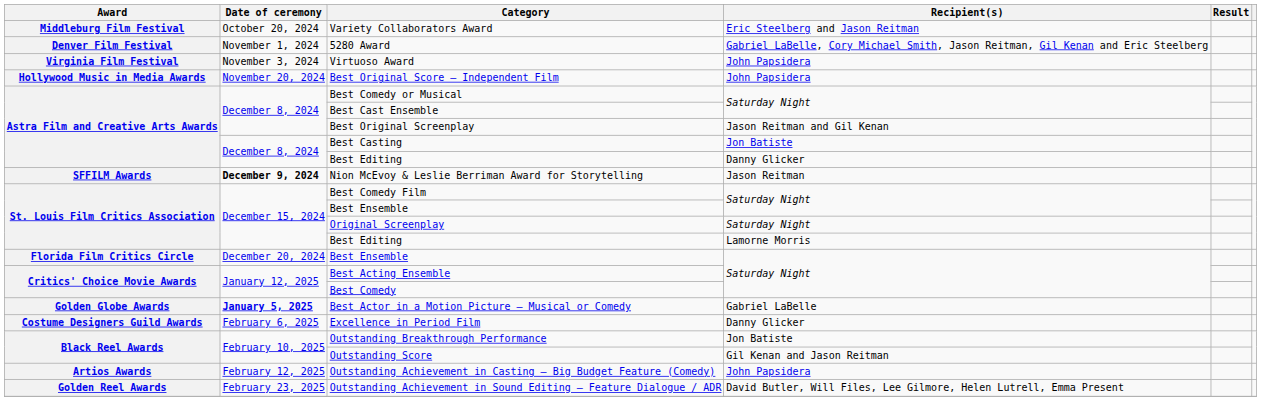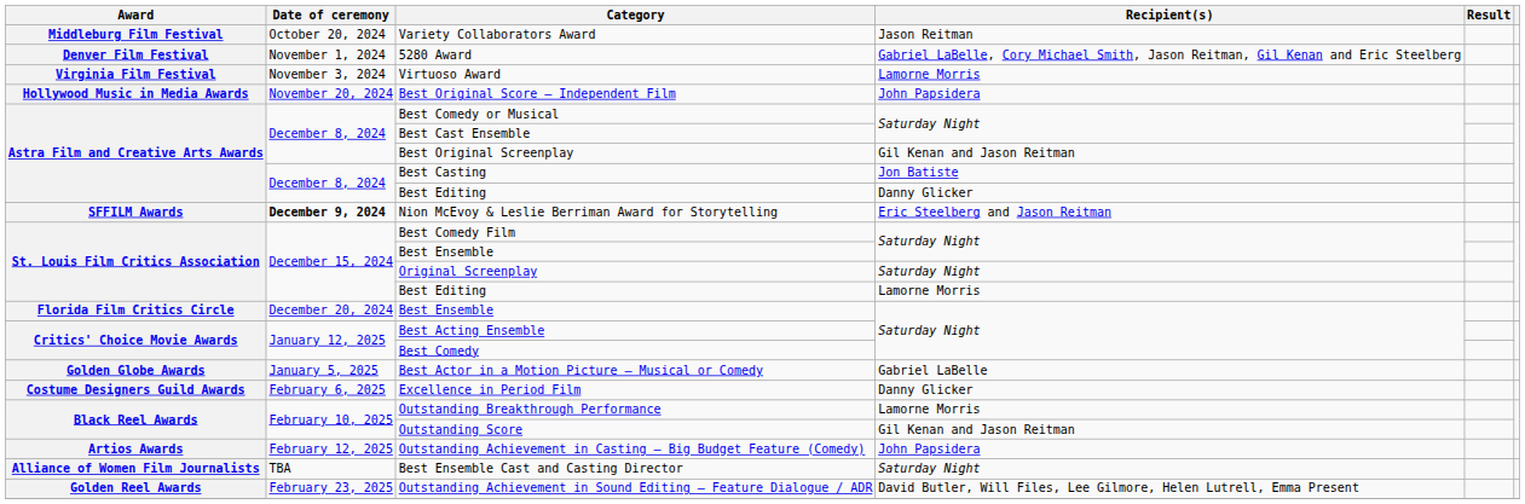 <table class="wikitable sortable plainrowheaders">
 <tr>
 <th scope="col">Award</th>
 <th scope="col">Date of ceremony</th>
 <th scope="col">Category</th>
 <th scope="col">Recipient(s)</th>
 <th>Result</th>
 <th class="unsortable" scope="col"></th>
 </tr>
 <tr>
 <th scope="row"><a href='#'>Middleburg Film Festival</a></th>
 <td>October 20, 2024</td>
 <td>Variety Collaborators Award</td>
-<td><a href='#'>Eric Steelberg</a> and <a href='#'>Jason Reitman</a></td>
+<td>Jason Reitman</td>
 <td></td>
 <td align="center"></td>
 </tr>
 <tr>
 <th scope="row"><a href='#'>Denver Film Festival</a></th>
 <td>November 1, 2024</td>
 <td>5280 Award</td>
 <td><a href='#'>Gabriel LaBelle</a>, <a href='#'>Cory Michael Smith</a>, Jason Reitman, <a href='#'>Gil Kenan</a> and Eric Steelberg</td>
 <td></td>
 <td align="center"></td>
 </tr>
 <tr>
 <th scope="row"><a href='#'>Virginia Film Festival</a></th>
 <td>November 3, 2024</td>
 <td>Virtuoso Award</td>
-<td><a href='#'>John Papsidera</a></td>
+<td><a href='#'>Lamorne Morris</a></td>
 <td></td>
 <td align="center"></td>
 </tr>
 <tr>
 <th scope="row"><a href='#'>Hollywood Music in Media Awards</a></th>
 <td><a href='#'>November 20, 2024</a></td>
 <td><a href='#'>Best Original Score – Independent Film</a></td>
 <td><a href='#'>John Papsidera</a></td>
 <td></td>
 <td align="center"></td>
 </tr>
 <tr>
 <th scope="row" rowspan="5"><a href='#'>Astra Film and Creative Arts Awards</a></th>
 <td rowspan="3"><a href='#'>December 8, 2024</a></td>
 <td>Best Comedy or Musical</td>
 <td rowspan="2"><em>Saturday Night</em></td>
 <td></td>
 <td align="center" rowspan="5"></td>
 </tr>
 <tr>
 <td>Best Cast Ensemble</td>
 <td></td>
 </tr>
 <tr>
 <td>Best Original Screenplay</td>
-<td>Jason Reitman and Gil Kenan</td>
+<td>Gil Kenan and Jason Reitman</td>
 <td></td>
 </tr>
 <tr>
 <td rowspan="2"><a href='#'>December 8, 2024</a></td>
 <td>Best Casting</td>
 <td><a href='#'>Jon Batiste</a></td>
 <td></td>
 </tr>
 <tr>
 <td>Best Editing</td>
 <td>Danny Glicker</td>
 <td></td>
 </tr>
 <tr>
 <th scope="row"><a href='#'>SFFILM Awards</a></th>
 <td><strong>December 9, 2024</strong></td>
 <td>Nion McEvoy & Leslie Berriman Award for Storytelling</td>
-<td>Jason Reitman</td>
+<td><a href='#'>Eric Steelberg</a> and <a href='#'>Jason Reitman</a></td>
 <td></td>
 <td align="center"></td>
 </tr>
 <tr>
 <th rowspan="4" scope="row"><a href='#'>St. Louis Film Critics Association</a></th>
 <td rowspan="4"><a href='#'>December 15, 2024</a></td>
 <td>Best Comedy Film</td>
 <td rowspan="2"><em>Saturday Night</em></td>
 <td></td>
 <td align="center" rowspan="4"></td>
 </tr>
 <tr>
 <td>Best Ensemble</td>
 <td></td>
 </tr>
 <tr>
 <td><a href='#'>Original Screenplay</a></td>
 <td><em>Saturday Night</em></td>
 <td></td>
 </tr>
 <tr>
 <td>Best Editing</td>
 <td>Lamorne Morris</td>
 <td></td>
 </tr>
 <tr>
 <th scope="row"><a href='#'>Florida Film Critics Circle</a></th>
 <td><a href='#'>December 20, 2024</a></td>
 <td><a href='#'>Best Ensemble</a></td>
 <td rowspan="3"><em>Saturday Night</em></td>
 <td></td>
 <td align="center"></td>
 </tr>
 <tr>
 <th scope="row" rowspan="2"><a href='#'>Critics' Choice Movie Awards</a></th>
 <td rowspan="2"><a href='#'>January 12, 2025</a></td>
 <td><a href='#'>Best Acting Ensemble</a></td>
 <td></td>
 <td rowspan="2" align="center"></td>
 </tr>
 <tr>
 <td><a href='#'>Best Comedy</a></td>
 <td></td>
 </tr>
 <tr>
 <th scope="row"><a href='#'>Golden Globe Awards</a></th>
-<td><strong><a href='#'>January 5, 2025</a></strong></td>
+<td><a href='#'>January 5, 2025</a></td>
 <td><a href='#'>Best Actor in a Motion Picture – Musical or Comedy</a></td>
 <td>Gabriel LaBelle</td>
 <td></td>
 <td align="center"></td>
 </tr>
 <tr>
 <th scope="row"><a href='#'>Costume Designers Guild Awards</a></th>
 <td><a href='#'>February 6, 2025</a></td>
 <td><a href='#'>Excellence in Period Film</a></td>
 <td>Danny Glicker</td>
 <td></td>
 <td align="center"></td>
 </tr>
 <tr>
 <th scope="row" rowspan="2"><a href='#'>Black Reel Awards</a></th>
 <td rowspan="2"><a href='#'>February 10, 2025</a></td>
 <td><a href='#'>Outstanding Breakthrough Performance</a></td>
-<td>Jon Batiste</td>
+<td>Lamorne Morris</td>
 <td></td>
 <td align="center" rowspan="2"></td>
 </tr>
 <tr>
 <td><a href='#'>Outstanding Score</a></td>
 <td>Gil Kenan and Jason Reitman</td>
 <td></td>
 </tr>
 <tr>
 <th scope="row"><a href='#'>Artios Awards</a></th>
 <td><a href='#'>February 12, 2025</a></td>
 <td><a href='#'>Outstanding Achievement in Casting – Big Budget Feature (Comedy)</a></td>
 <td><a href='#'>John Papsidera</a></td>
 <td></td>
 <td align="center"></td>
 </tr>
 <tr>
+<th rowspan="1" scope="row"><a href='#'>Alliance of Women Film Journalists</a></th>
+<td rowspan="1">TBA</td>
+<td>Best Ensemble Cast and Casting Director</td>
+<td><em>Saturday Night</em></td>
+<td></td>
+<td align="center" rowspan="1"></td>
+</tr>
+<tr>
 <th scope="row"><a href='#'>Golden Reel Awards</a></th>
 <td><a href='#'>February 23, 2025</a></td>
 <td><a href='#'>Outstanding Achievement in Sound Editing – Feature Dialogue / ADR</a></td>
 <td>David Butler, Will Files, Lee Gilmore, Helen Lutrell, Emma Present</td>
 <td></td>
 <td align="center"></td>
 </tr>
 <tr>
 </tr>
 </table>
